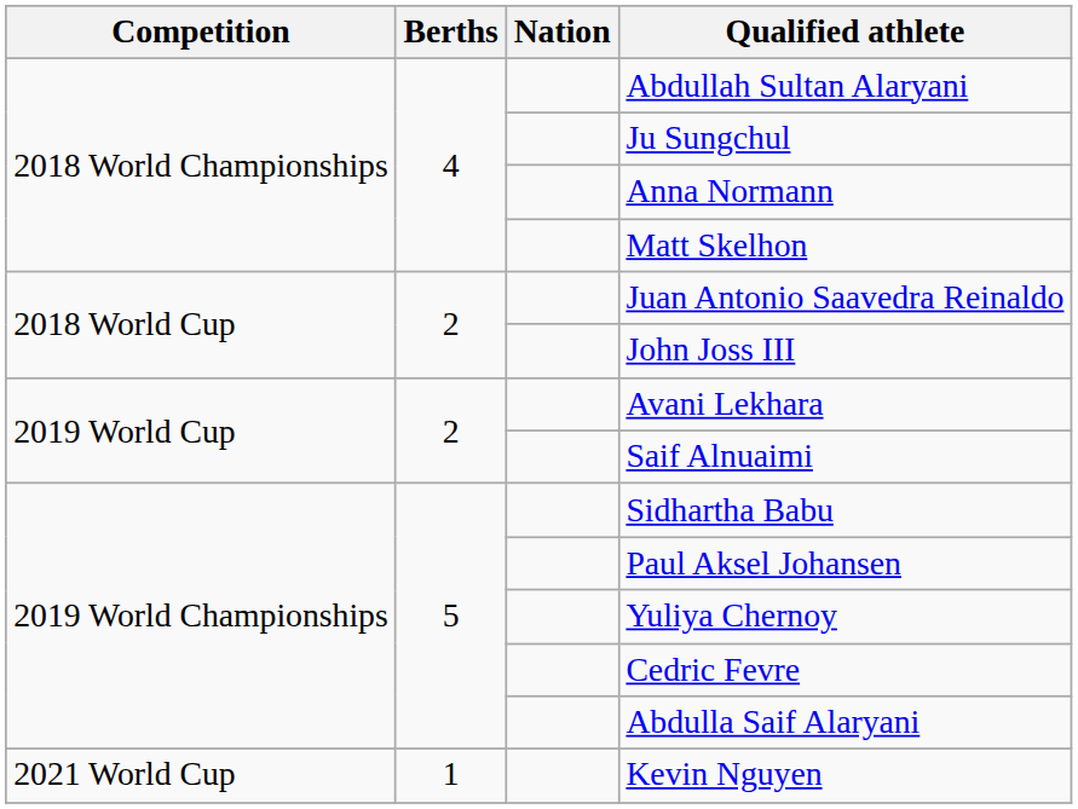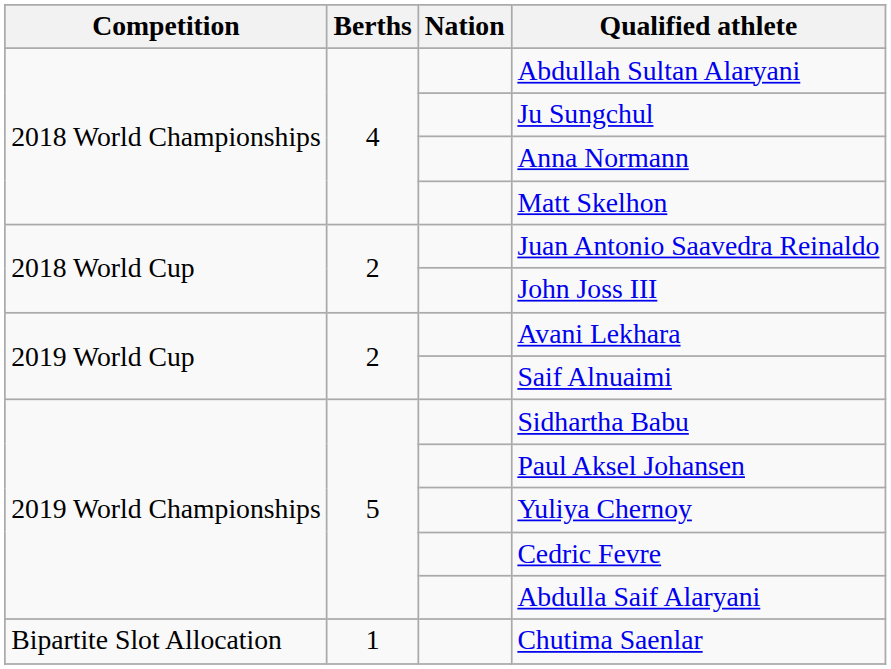 <table class="wikitable">
 <tr>
 <th>Competition</th>
 <th>Berths</th>
 <th>Nation</th>
 <th>Qualified athlete</th>
 </tr>
 <tr>
 <td rowspan=4>2018 World Championships</td>
 <td align=center rowspan=4>4</td>
 <td></td>
 <td><a href='#'>Abdullah Sultan Alaryani</a></td>
 </tr>
 <tr>
 <td></td>
 <td><a href='#'>Ju Sungchul</a></td>
 </tr>
 <tr>
 <td></td>
 <td><a href='#'>Anna Normann</a></td>
 </tr>
 <tr>
 <td></td>
 <td><a href='#'>Matt Skelhon</a></td>
 </tr>
 <tr>
 <td rowspan=2>2018 World Cup</td>
 <td align=center rowspan=2>2</td>
 <td></td>
 <td><a href='#'>Juan Antonio Saavedra Reinaldo</a></td>
 </tr>
 <tr>
 <td></td>
 <td><a href='#'>John Joss III</a></td>
 </tr>
 <tr>
 <td rowspan=2>2019 World Cup</td>
 <td align=center rowspan=2>2</td>
 <td></td>
 <td><a href='#'>Avani Lekhara</a></td>
 </tr>
 <tr>
 <td></td>
 <td><a href='#'>Saif Alnuaimi</a></td>
 </tr>
 <tr>
 <td rowspan=5>2019 World Championships</td>
 <td align=center rowspan=5>5</td>
 <td></td>
 <td><a href='#'>Sidhartha Babu</a></td>
 </tr>
 <tr>
 <td></td>
 <td><a href='#'>Paul Aksel Johansen</a></td>
 </tr>
 <tr>
 <td></td>
 <td><a href='#'>Yuliya Chernoy</a></td>
 </tr>
 <tr>
 <td></td>
 <td><a href='#'>Cedric Fevre</a></td>
 </tr>
 <tr>
 <td></td>
 <td><a href='#'>Abdulla Saif Alaryani</a></td>
 </tr>
 <tr>
-<td>2021 World Cup</td>
+<td>Bipartite Slot Allocation</td>
 <td align=center>1</td>
 <td></td>
-<td><a href='#'>Kevin Nguyen</a></td>
+<td><a href='#'>Chutima Saenlar</a></td>
 </tr>
 </table>
